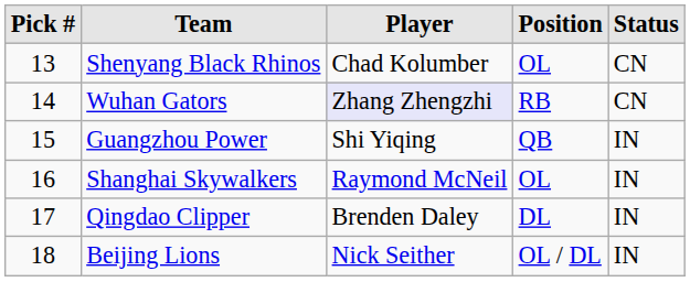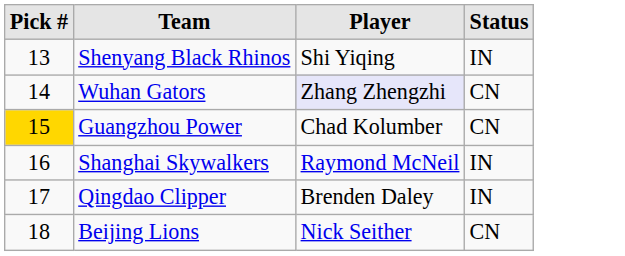 <table class="wikitable">
 <tr>
 <th style="background:#E5E5E5;">Pick #</th>
 <th style="background:#E5E5E5;">Team</th>
 <th style="background:#E5E5E5;">Player</th>
-<th style="background:#E5E5E5;">Position</th>
 <th style="background:#E5E5E5;">Status</th>
 </tr>
 <tr>
 <td align=center>13</td>
 <td><a href='#'>Shenyang Black Rhinos</a></td>
-<td>Chad Kolumber</td>
-<td><a href='#'>OL</a></td>
-<td>CN</td>
+<td>Shi Yiqing</td>
+<td>IN</td>
 </tr>
 <tr>
 <td align=center>14</td>
 <td><a href='#'>Wuhan Gators</a></td>
 <td style="background: lavender;">Zhang Zhengzhi</td>
-<td><a href='#'>RB</a></td>
 <td>CN</td>
 </tr>
 <tr>
-<td align=center>15</td>
+<td align=center style="background: gold;">15</td>
 <td><a href='#'>Guangzhou Power</a></td>
-<td>Shi Yiqing</td>
-<td><a href='#'>QB</a></td>
-<td>IN</td>
+<td>Chad Kolumber</td>
+<td>CN</td>
 </tr>
 <tr>
 <td align=center>16</td>
 <td><a href='#'>Shanghai Skywalkers</a></td>
 <td><a href='#'>Raymond McNeil</a></td>
-<td><a href='#'>OL</a></td>
 <td>IN</td>
 </tr>
 <tr>
 <td align=center>17</td>
 <td><a href='#'>Qingdao Clipper</a></td>
 <td>Brenden Daley</td>
-<td><a href='#'>DL</a></td>
 <td>IN</td>
 </tr>
 <tr>
 <td align=center>18</td>
 <td><a href='#'>Beijing Lions</a></td>
 <td><a href='#'>Nick Seither</a></td>
-<td><a href='#'>OL</a> / <a href='#'>DL</a></td>
-<td>IN</td>
+<td>CN</td>
 </tr>
 </table>
